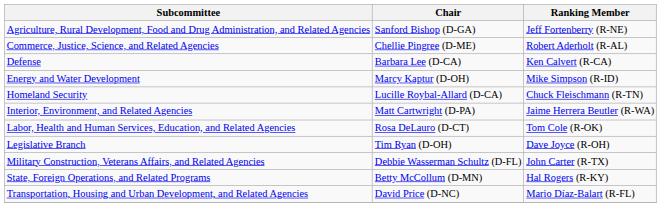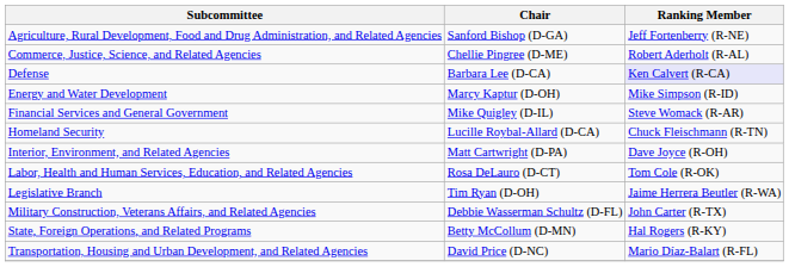 <table class="wikitable">
 <tr>
 <th>Subcommittee</th>
 <th>Chair</th>
 <th>Ranking Member</th>
 </tr>
 <tr>
 <td><a href='#'>Agriculture, Rural Development, Food and Drug Administration, and Related Agencies</a></td>
 <td><a href='#'>Sanford Bishop</a> (D-GA)</td>
 <td><a href='#'>Jeff Fortenberry</a> (R-NE)</td>
 </tr>
 <tr>
 <td><a href='#'>Commerce, Justice, Science, and Related Agencies</a></td>
 <td><a href='#'>Chellie Pingree</a> (D-ME)</td>
 <td><a href='#'>Robert Aderholt</a> (R-AL)</td>
 </tr>
 <tr>
 <td><a href='#'>Defense</a></td>
 <td><a href='#'>Barbara Lee</a> (D-CA)</td>
-<td><a href='#'>Ken Calvert</a> (R-CA)</td>
+<td style="background: lavender;"><a href='#'>Ken Calvert</a> (R-CA)</td>
 </tr>
 <tr>
 <td><a href='#'>Energy and Water Development</a></td>
 <td><a href='#'>Marcy Kaptur</a> (D-OH)</td>
 <td><a href='#'>Mike Simpson</a> (R-ID)</td>
+</tr>
+<tr>
+<td><a href='#'>Financial Services and General Government</a></td>
+<td><a href='#'>Mike Quigley</a> (D-IL)</td>
+<td><a href='#'>Steve Womack</a> (R-AR)</td>
 </tr>
 <tr>
 <td><a href='#'>Homeland Security</a></td>
 <td><a href='#'>Lucille Roybal-Allard</a> (D-CA)</td>
 <td><a href='#'>Chuck Fleischmann</a> (R-TN)</td>
 </tr>
 <tr>
 <td><a href='#'>Interior, Environment, and Related Agencies</a></td>
 <td><a href='#'>Matt Cartwright</a> (D-PA)</td>
-<td><a href='#'>Jaime Herrera Beutler</a> (R-WA)</td>
+<td><a href='#'>Dave Joyce</a> (R-OH)</td>
 </tr>
 <tr>
 <td><a href='#'>Labor, Health and Human Services, Education, and Related Agencies</a></td>
 <td><a href='#'>Rosa DeLauro</a> (D-CT)</td>
 <td><a href='#'>Tom Cole</a> (R-OK)</td>
 </tr>
 <tr>
 <td><a href='#'>Legislative Branch</a></td>
 <td><a href='#'>Tim Ryan</a> (D-OH)</td>
-<td><a href='#'>Dave Joyce</a> (R-OH)</td>
+<td><a href='#'>Jaime Herrera Beutler</a> (R-WA)</td>
 </tr>
 <tr>
 <td><a href='#'>Military Construction, Veterans Affairs, and Related Agencies</a></td>
 <td><a href='#'>Debbie Wasserman Schultz</a> (D-FL)</td>
 <td><a href='#'>John Carter</a> (R-TX)</td>
 </tr>
 <tr>
 <td><a href='#'>State, Foreign Operations, and Related Programs</a></td>
 <td><a href='#'>Betty McCollum</a> (D-MN)</td>
 <td><a href='#'>Hal Rogers</a> (R-KY)</td>
 </tr>
 <tr>
 <td><a href='#'>Transportation, Housing and Urban Development, and Related Agencies</a></td>
 <td><a href='#'>David Price</a> (D-NC)</td>
 <td><a href='#'>Mario Díaz-Balart</a> (R-FL)</td>
 </tr>
 <tr>
 </tr>
 </table>
